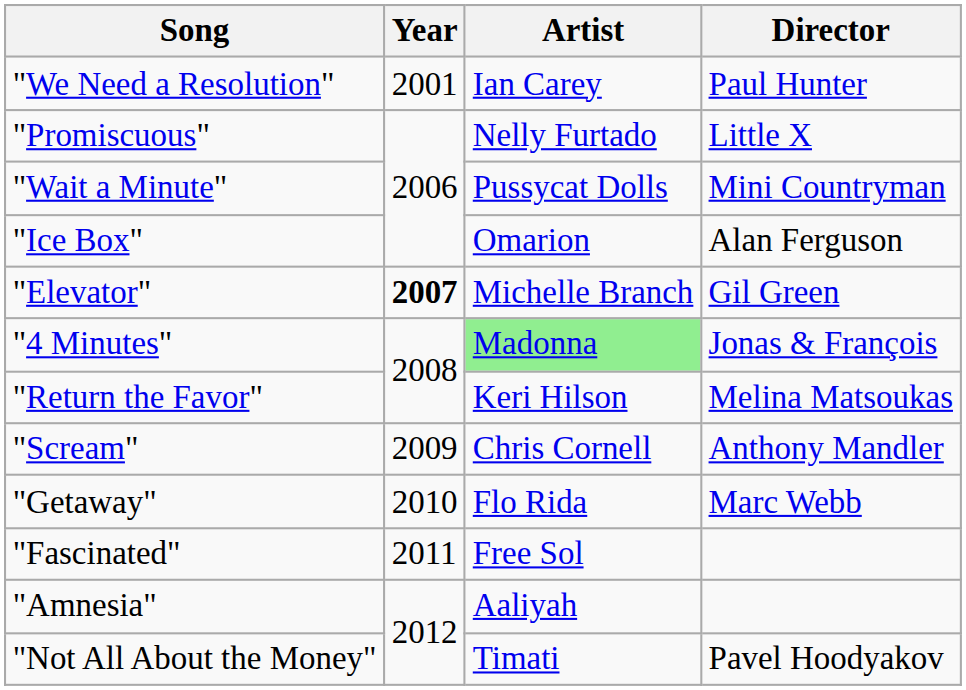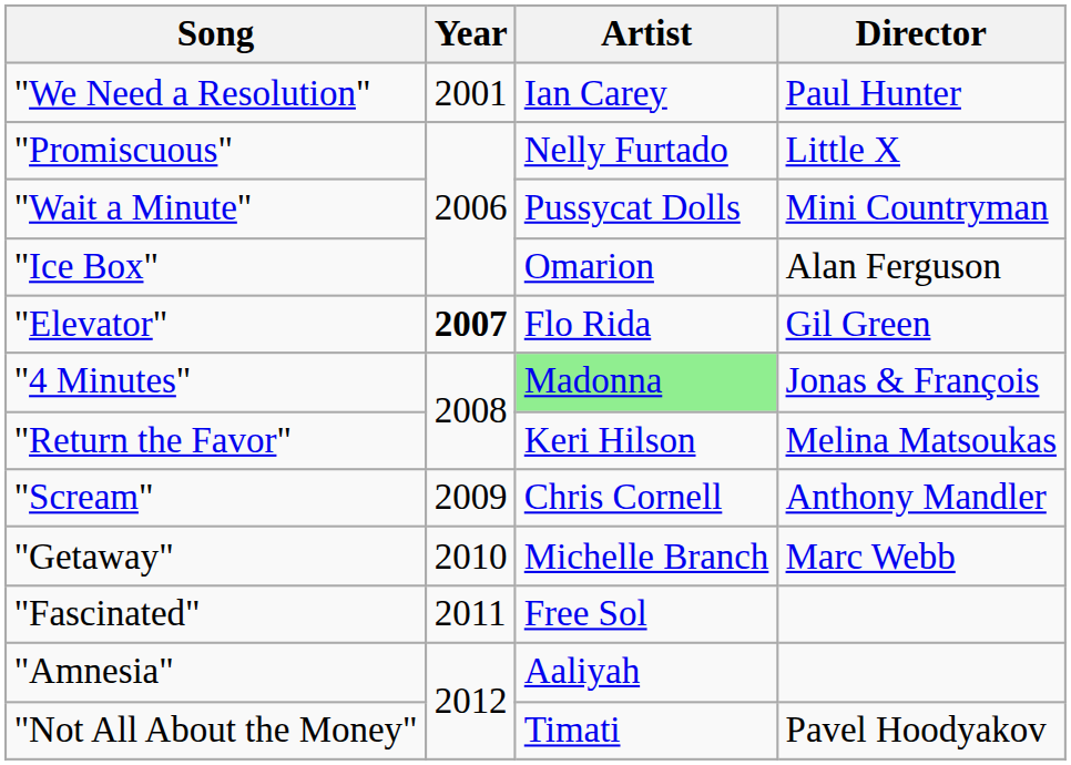 <table class="wikitable">
 <tr>
 <th>Song</th>
 <th>Year</th>
 <th>Artist</th>
 <th>Director</th>
 </tr>
 <tr>
 <td>"<a href='#'>We Need a Resolution</a>"</td>
 <td>2001</td>
 <td><a href='#'>Ian Carey</a></td>
 <td style="text-align:left;"><a href='#'>Paul Hunter</a></td>
 </tr>
 <tr>
 <td>"<a href='#'>Promiscuous</a>"</td>
 <td style="text-align:center;" rowspan="3">2006</td>
 <td><a href='#'>Nelly Furtado</a></td>
 <td style="text-align:left;"><a href='#'>Little X</a></td>
 </tr>
 <tr>
 <td>"<a href='#'>Wait a Minute</a>"</td>
 <td><a href='#'>Pussycat Dolls</a></td>
 <td style="text-align:left;"><a href='#'>Mini Countryman</a></td>
 </tr>
 <tr>
 <td>"<a href='#'>Ice Box</a>"</td>
 <td><a href='#'>Omarion</a></td>
 <td style="text-align:left;">Alan Ferguson</td>
 </tr>
 <tr>
 <td>"<a href='#'>Elevator</a>"</td>
 <td><strong>2007</strong></td>
-<td><a href='#'>Michelle Branch</a></td>
+<td><a href='#'>Flo Rida</a></td>
 <td style="text-align:left;"><a href='#'>Gil Green</a></td>
 </tr>
 <tr>
 <td>"<a href='#'>4 Minutes</a>"</td>
 <td style="text-align:center;" rowspan="2">2008</td>
 <td style="background: lightgreen;"><a href='#'>Madonna</a></td>
 <td style="text-align:left;"><a href='#'>Jonas & François</a></td>
 </tr>
 <tr>
 <td>"<a href='#'>Return the Favor</a>"</td>
 <td><a href='#'>Keri Hilson</a></td>
 <td style="text-align:left;"><a href='#'>Melina Matsoukas</a></td>
 </tr>
 <tr>
 <td>"<a href='#'>Scream</a>"</td>
 <td>2009</td>
 <td><a href='#'>Chris Cornell</a></td>
 <td style="text-align:left;"><a href='#'>Anthony Mandler</a></td>
 </tr>
 <tr>
 <td>"Getaway"</td>
 <td>2010</td>
-<td><a href='#'>Flo Rida</a></td>
+<td><a href='#'>Michelle Branch</a></td>
 <td style="text-align:left;"><a href='#'>Marc Webb</a></td>
 </tr>
 <tr>
 <td>"Fascinated"</td>
 <td>2011</td>
 <td><a href='#'>Free Sol</a></td>
 <td style="text-align:left;"></td>
 </tr>
 <tr>
 <td>"Amnesia"</td>
 <td style="text-align:center;" rowspan="2">2012</td>
 <td><a href='#'>Aaliyah</a></td>
 <td style="text-align:left;"></td>
 </tr>
 <tr>
 <td>"Not All About the Money"</td>
 <td><a href='#'>Timati</a></td>
 <td style="text-align:left;">Pavel Hoodyakov</td>
 </tr>
 </table>
